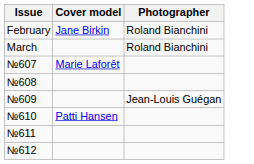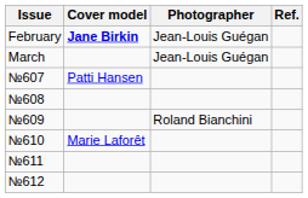 <table class="wikitable">
 <tr>
 <th>Issue</th>
 <th>Cover model</th>
 <th>Photographer</th>
+<th>Ref.</th>
 </tr>
 <tr>
 <td>February</td>
-<td><a href='#'>Jane Birkin</a></td>
-<td>Roland Bianchini</td>
+<td><strong><a href='#'>Jane Birkin</a></strong></td>
+<td>Jean-Louis Guégan</td>
+<td></td>
 </tr>
 <tr>
 <td>March</td>
 <td></td>
-<td>Roland Bianchini</td>
+<td>Jean-Louis Guégan</td>
+<td></td>
 </tr>
 <tr>
 <td>№607</td>
-<td><a href='#'>Marie Laforêt</a></td>
+<td><a href='#'>Patti Hansen</a></td>
+<td></td>
 <td></td>
 </tr>
 <tr>
 <td>№608</td>
 <td></td>
 <td></td>
+<td></td>
 </tr>
 <tr>
 <td>№609</td>
 <td></td>
-<td>Jean-Louis Guégan</td>
+<td>Roland Bianchini</td>
+<td></td>
 </tr>
 <tr>
 <td>№610</td>
-<td><a href='#'>Patti Hansen</a></td>
+<td><a href='#'>Marie Laforêt</a></td>
+<td></td>
 <td></td>
 </tr>
 <tr>
 <td>№611</td>
+<td></td>
 <td></td>
 <td></td>
 </tr>
 <tr>
 <td>№612</td>
 <td></td>
 <td></td>
+<td></td>
 </tr>
 </table>
